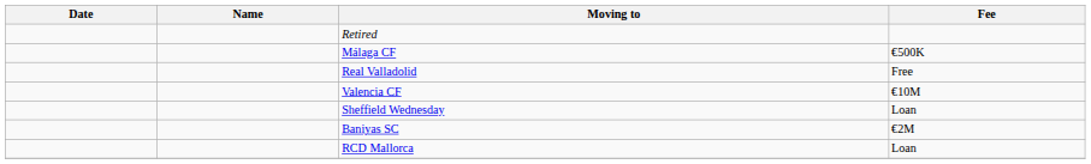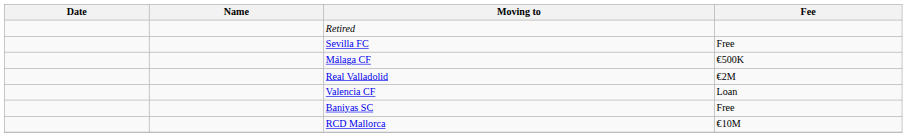 <table class="wikitable sortable" width=90%>
 <tr>
 <th>Date</th>
 <th>Name</th>
 <th>Moving to</th>
 <th>Fee</th>
 </tr>
 <tr>
 <td></td>
 <td> </td>
 <td><em>Retired</em></td>
 <td></td>
 </tr>
 <tr>
 <td></td>
 <td> </td>
+<td> <a href='#'>Sevilla FC</a></td>
+<td>Free</td>
+</tr>
+<tr>
+<td></td>
+<td> </td>
 <td> <a href='#'>Málaga CF</a></td>
 <td>€500K</td>
 </tr>
 <tr>
 <td></td>
 <td> </td>
 <td> <a href='#'>Real Valladolid</a></td>
-<td>Free</td>
+<td>€2M</td>
 </tr>
 <tr>
 <td></td>
 <td> </td>
 <td> <a href='#'>Valencia CF</a></td>
-<td>€10M</td>
-</tr>
-<tr>
-<td></td>
-<td> </td>
-<td> <a href='#'>Sheffield Wednesday</a></td>
 <td>Loan</td>
 </tr>
 <tr>
 <td></td>
 <td> </td>
 <td> <a href='#'>Baniyas SC</a></td>
-<td>€2M</td>
+<td>Free</td>
 </tr>
 <tr>
 <td></td>
 <td> </td>
 <td> <a href='#'>RCD Mallorca</a></td>
-<td>Loan</td>
+<td>€10M</td>
 </tr>
 <tr>
 </tr>
 </table>
